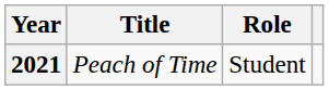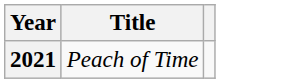 <table class="wikitable plainrowheaders">
 <tr>
 <th scope="col">Year</th>
 <th scope="col">Title</th>
-<th scope="col">Role</th>
 <th scope="col" class="unsortable"></th>
 </tr>
 <tr>
 <th scope="row">2021</th>
 <td><em>Peach of Time</em></td>
-<td>Student</td>
 <td style="text-align:center"></td>
 </tr>
 </table>
